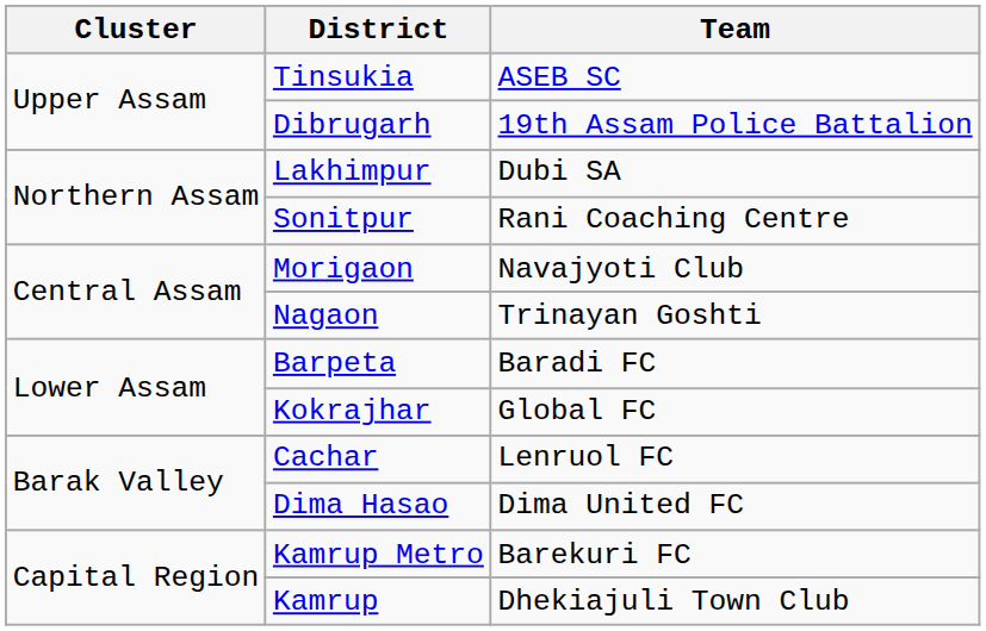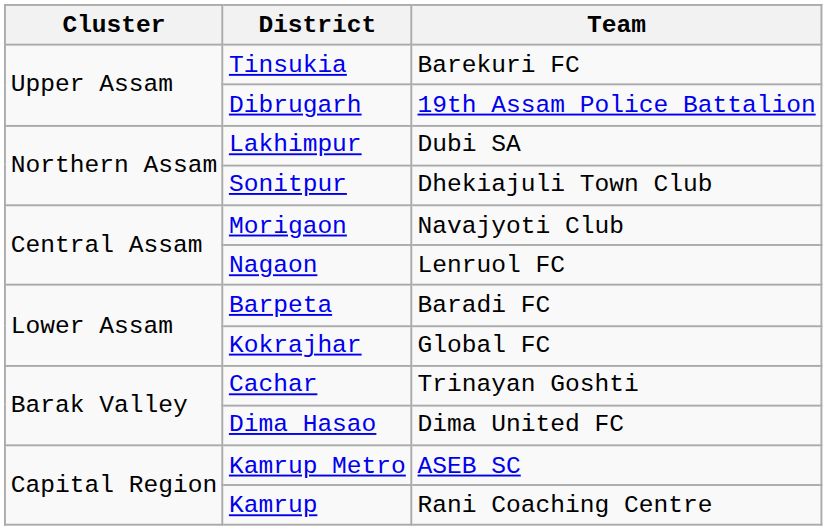 <table class="wikitable">
 <tr>
 <th>Cluster</th>
 <th>District</th>
 <th>Team</th>
 </tr>
 <tr>
 <td rowspan="2">Upper Assam</td>
 <td><a href='#'>Tinsukia</a></td>
-<td><a href='#'>ASEB SC</a></td>
+<td>Barekuri FC</td>
 </tr>
 <tr>
 <td><a href='#'>Dibrugarh</a></td>
 <td><a href='#'>19th Assam Police Battalion</a></td>
 </tr>
 <tr>
 <td rowspan="2">Northern Assam</td>
 <td><a href='#'>Lakhimpur</a></td>
 <td>Dubi SA</td>
 </tr>
 <tr>
 <td><a href='#'>Sonitpur</a></td>
-<td>Rani Coaching Centre</td>
+<td>Dhekiajuli Town Club</td>
 </tr>
 <tr>
 <td rowspan="2">Central Assam</td>
 <td><a href='#'>Morigaon</a></td>
 <td>Navajyoti Club</td>
 </tr>
 <tr>
 <td><a href='#'>Nagaon</a></td>
-<td>Trinayan Goshti</td>
+<td>Lenruol FC</td>
 </tr>
 <tr>
 <td rowspan="2">Lower Assam</td>
 <td><a href='#'>Barpeta</a></td>
 <td>Baradi FC</td>
 </tr>
 <tr>
 <td><a href='#'>Kokrajhar</a></td>
 <td>Global FC</td>
 </tr>
 <tr>
 <td rowspan="2">Barak Valley</td>
 <td><a href='#'>Cachar</a></td>
-<td>Lenruol FC</td>
+<td>Trinayan Goshti</td>
 </tr>
 <tr>
 <td><a href='#'>Dima Hasao</a></td>
 <td>Dima United FC</td>
 </tr>
 <tr>
 <td rowspan="2">Capital Region</td>
 <td><a href='#'>Kamrup Metro</a></td>
-<td>Barekuri FC</td>
+<td><a href='#'>ASEB SC</a></td>
 </tr>
 <tr>
 <td><a href='#'>Kamrup</a></td>
-<td>Dhekiajuli Town Club</td>
+<td>Rani Coaching Centre</td>
 </tr>
 </table>
